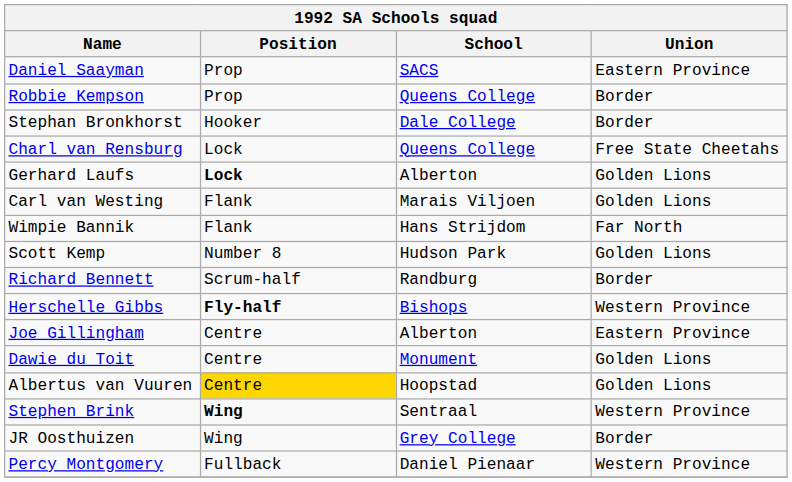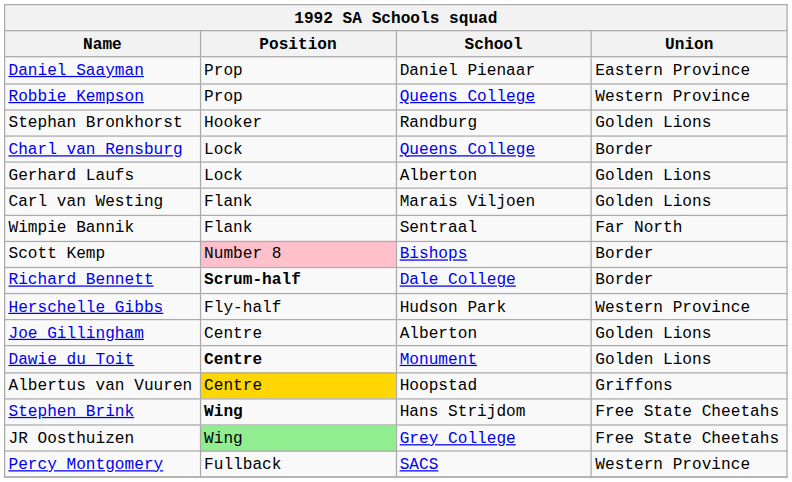 <table class="wikitable" style="text-align:left; width:50%">
 <tr>
 <th colspan="100%">1992 SA Schools squad</th>
 </tr>
 <tr>
 <th style="width:25%;">Name</th>
 <th style="width:25%;">Position</th>
 <th style="width:25%;">School</th>
 <th style="width:25%;">Union</th>
 </tr>
 <tr>
 <td><a href='#'>Daniel Saayman</a></td>
 <td>Prop</td>
-<td><a href='#'>SACS</a></td>
+<td>Daniel Pienaar</td>
 <td>Eastern Province</td>
 </tr>
 <tr>
 <td><a href='#'>Robbie Kempson</a></td>
 <td>Prop</td>
 <td><a href='#'>Queens College</a></td>
-<td>Border</td>
+<td>Western Province</td>
 </tr>
 <tr>
 <td>Stephan Bronkhorst</td>
 <td>Hooker</td>
-<td><a href='#'>Dale College</a></td>
-<td>Border</td>
+<td>Randburg</td>
+<td>Golden Lions</td>
 </tr>
 <tr>
 <td><a href='#'>Charl van Rensburg</a></td>
 <td>Lock</td>
 <td><a href='#'>Queens College</a></td>
-<td>Free State Cheetahs</td>
+<td>Border</td>
 </tr>
 <tr>
 <td>Gerhard Laufs</td>
-<td><strong>Lock</strong></td>
+<td>Lock</td>
 <td>Alberton</td>
 <td>Golden Lions</td>
 </tr>
 <tr>
 <td>Carl van Westing</td>
 <td>Flank</td>
 <td>Marais Viljoen</td>
 <td>Golden Lions</td>
 </tr>
 <tr>
 <td>Wimpie Bannik</td>
 <td>Flank</td>
-<td>Hans Strijdom</td>
+<td>Sentraal</td>
 <td>Far North</td>
 </tr>
 <tr Pieter Smit>
 <td>Scott Kemp</td>
-<td>Number 8</td>
-<td>Hudson Park</td>
-<td>Golden Lions</td>
+<td style="background: pink;">Number 8</td>
+<td><a href='#'>Bishops</a></td>
+<td>Border</td>
 </tr>
 <tr>
 <td><a href='#'>Richard Bennett</a></td>
-<td>Scrum-half</td>
-<td>Randburg</td>
+<td><strong>Scrum-half</strong></td>
+<td><a href='#'>Dale College</a></td>
 <td>Border</td>
 </tr>
 <tr>
 <td><a href='#'>Herschelle Gibbs</a></td>
-<td><strong>Fly-half</strong></td>
-<td><a href='#'>Bishops</a></td>
+<td>Fly-half</td>
+<td>Hudson Park</td>
 <td>Western Province</td>
 </tr>
 <tr>
 <td><a href='#'>Joe Gillingham</a></td>
 <td>Centre</td>
 <td>Alberton</td>
-<td>Eastern Province</td>
+<td>Golden Lions</td>
 </tr>
 <tr>
 <td><a href='#'>Dawie du Toit</a></td>
-<td>Centre</td>
+<td><strong>Centre</strong></td>
 <td><a href='#'>Monument</a></td>
 <td>Golden Lions</td>
 </tr>
 <tr>
 <td>Albertus van Vuuren</td>
 <td style="background: gold;">Centre</td>
 <td>Hoopstad</td>
-<td>Golden Lions</td>
+<td>Griffons</td>
 </tr>
 <tr>
 <td><a href='#'>Stephen Brink</a></td>
 <td><strong>Wing</strong></td>
-<td>Sentraal</td>
-<td>Western Province</td>
+<td>Hans Strijdom</td>
+<td>Free State Cheetahs</td>
 </tr>
 <tr>
 <td>JR Oosthuizen</td>
-<td>Wing</td>
+<td style="background: lightgreen;">Wing</td>
 <td><a href='#'>Grey College</a></td>
-<td>Border</td>
+<td>Free State Cheetahs</td>
 </tr>
 <tr>
 <td><a href='#'>Percy Montgomery</a></td>
 <td>Fullback</td>
-<td>Daniel Pienaar</td>
+<td><a href='#'>SACS</a></td>
 <td>Western Province</td>
 </tr>
 <tr>
 </tr>
 </table>
